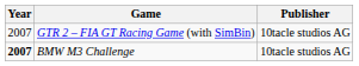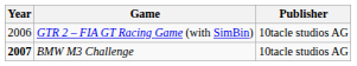 <table class="wikitable sortable">
 <tr>
 <th>Year</th>
 <th>Game</th>
 <th>Publisher</th>
 </tr>
 <tr>
-<td>2007</td>
+<td>2006</td>
 <td><em><a href='#'>GTR 2 – FIA GT Racing Game</a></em> (with <a href='#'>SimBin</a>)</td>
 <td>10tacle studios AG</td>
 </tr>
 <tr>
 <td><strong>2007</strong></td>
 <td><em>BMW M3 Challenge</em></td>
 <td>10tacle studios AG</td>
 </tr>
 </table>
